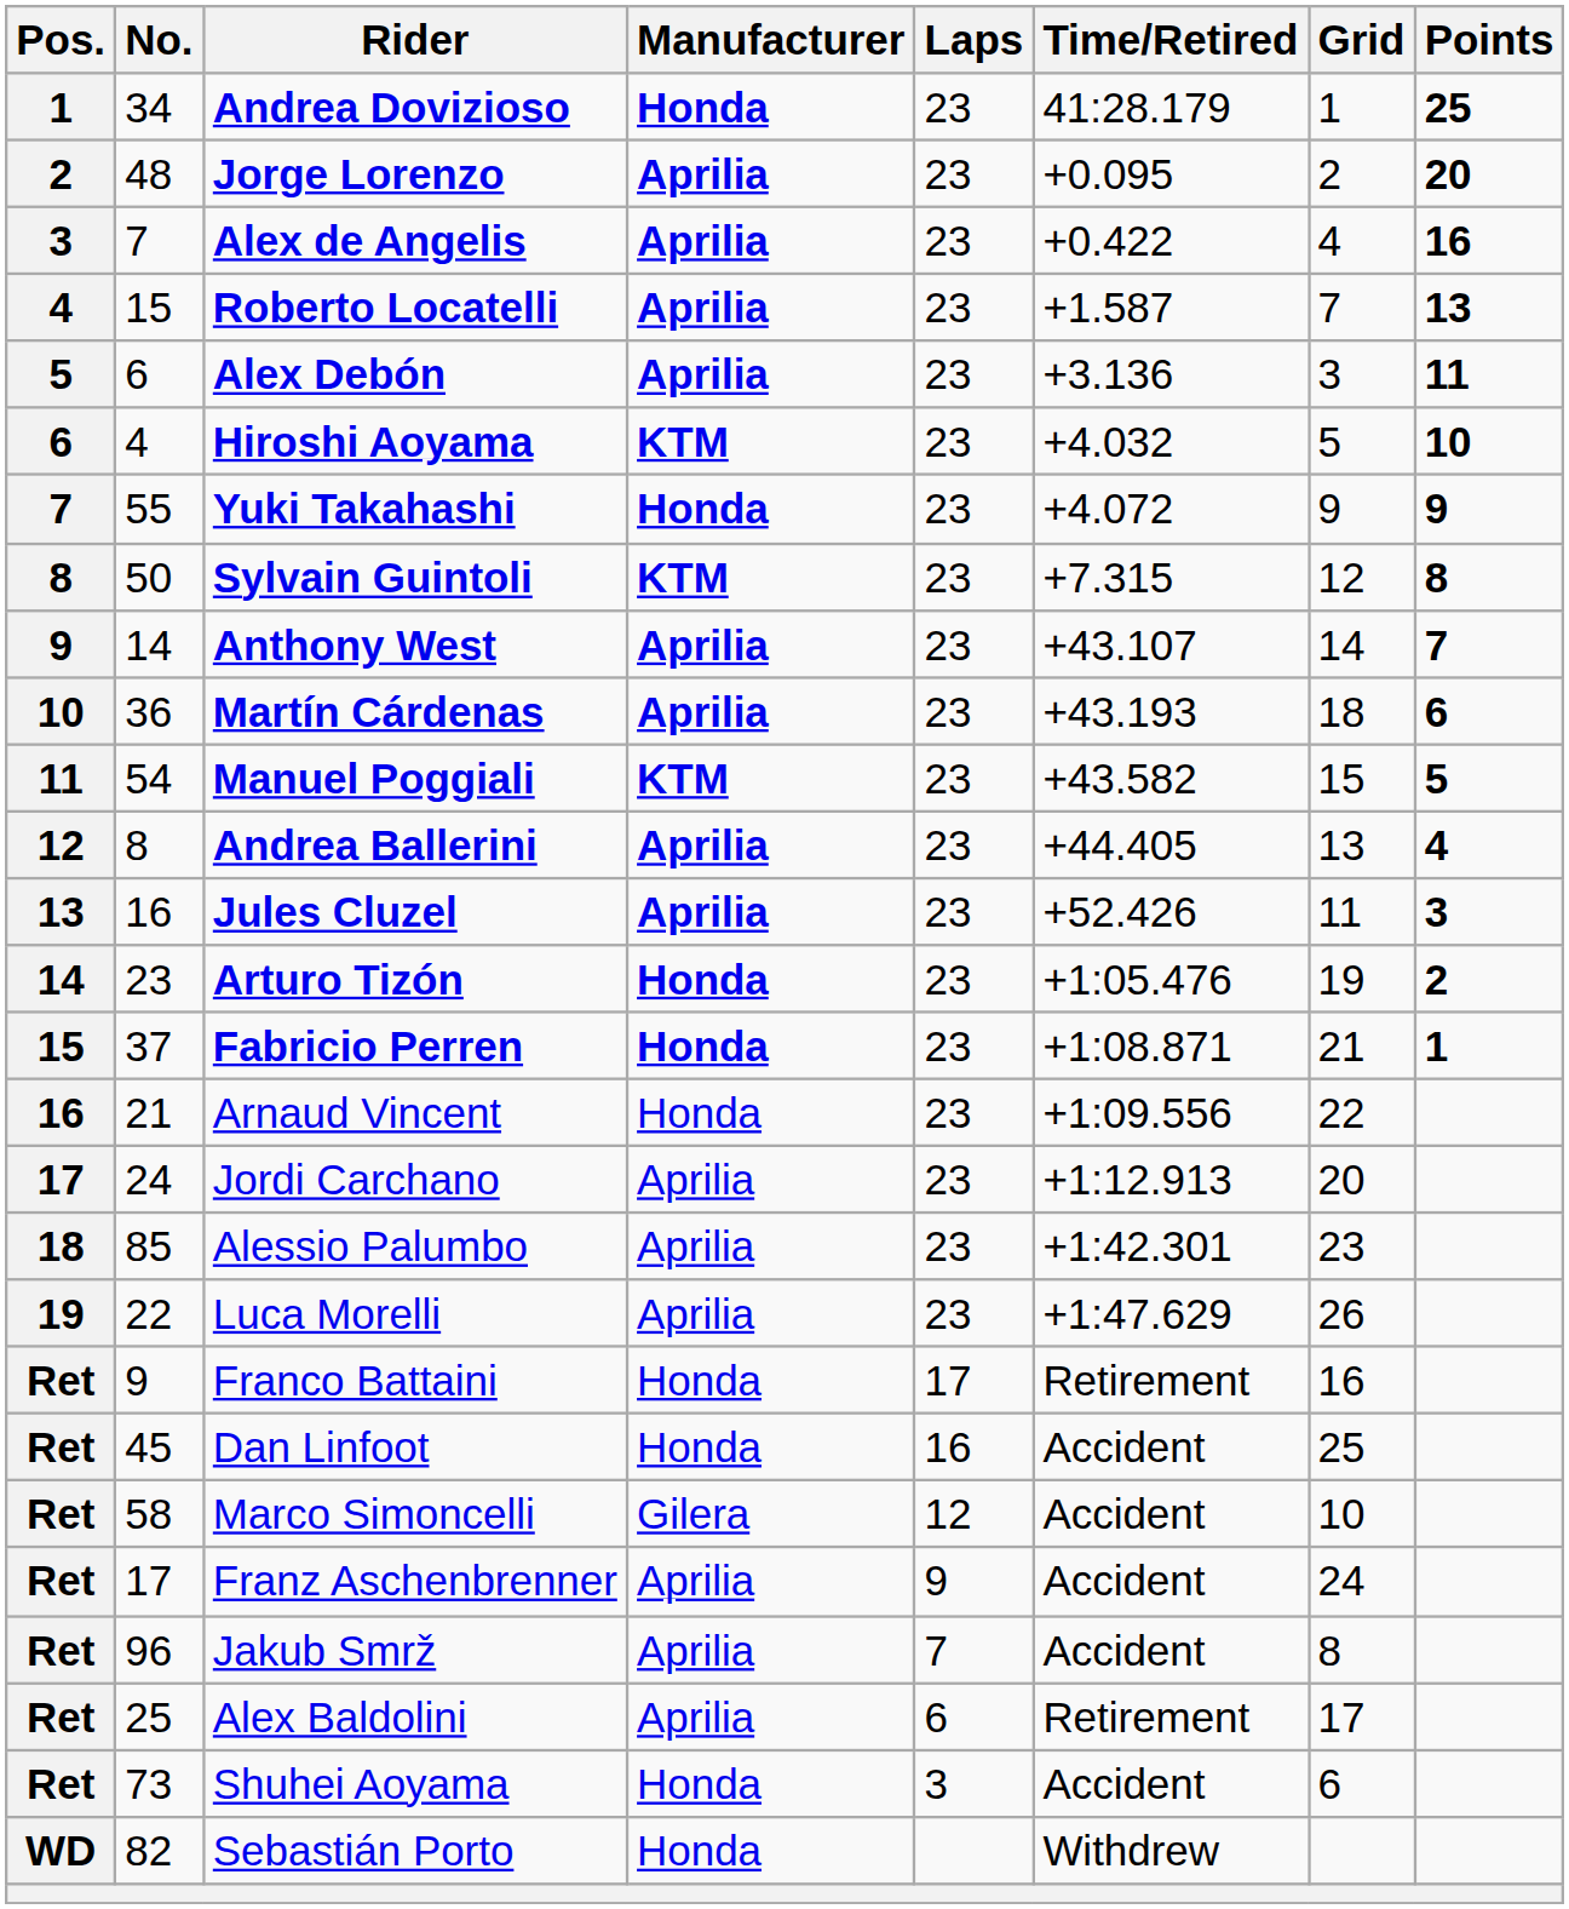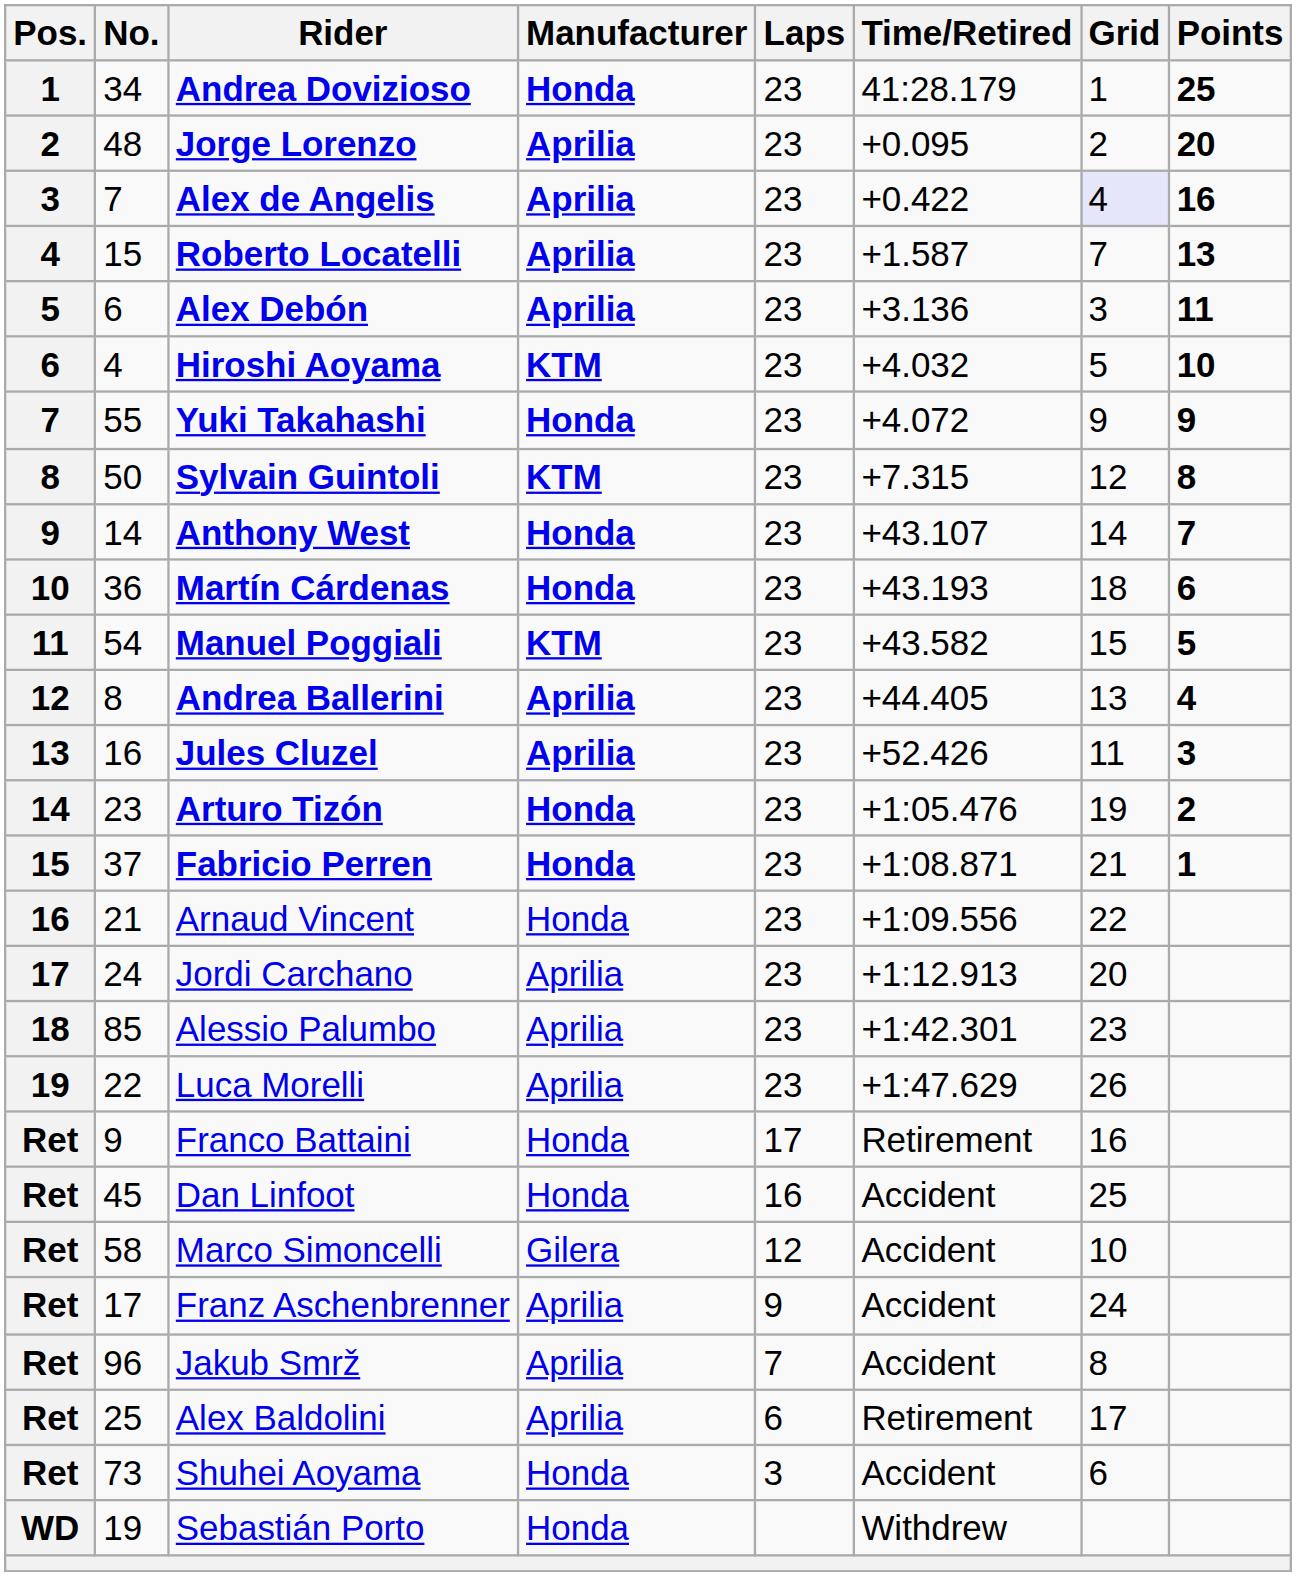 <table class="wikitable" style="font-size: 95%;">
 <tr>
 <th>Pos.</th>
 <th>No.</th>
 <th>Rider</th>
 <th>Manufacturer</th>
 <th>Laps</th>
 <th>Time/Retired</th>
 <th>Grid</th>
 <th>Points</th>
 </tr>
 <tr>
 <th>1</th>
 <td>34</td>
 <td> <strong><a href='#'>Andrea Dovizioso</a></strong></td>
 <td><strong><a href='#'>Honda</a></strong></td>
 <td>23</td>
 <td>41:28.179</td>
 <td>1</td>
 <td><strong>25</strong></td>
 </tr>
 <tr>
 <th>2</th>
 <td>48</td>
 <td> <strong><a href='#'>Jorge Lorenzo</a></strong></td>
 <td><strong><a href='#'>Aprilia</a></strong></td>
 <td>23</td>
 <td>+0.095</td>
 <td>2</td>
 <td><strong>20</strong></td>
 </tr>
 <tr>
 <th>3</th>
 <td>7</td>
 <td> <strong><a href='#'>Alex de Angelis</a></strong></td>
 <td><strong><a href='#'>Aprilia</a></strong></td>
 <td>23</td>
 <td>+0.422</td>
-<td>4</td>
+<td style="background: lavender;">4</td>
 <td><strong>16</strong></td>
 </tr>
 <tr>
 <th>4</th>
 <td>15</td>
 <td> <strong><a href='#'>Roberto Locatelli</a></strong></td>
 <td><strong><a href='#'>Aprilia</a></strong></td>
 <td>23</td>
 <td>+1.587</td>
 <td>7</td>
 <td><strong>13</strong></td>
 </tr>
 <tr>
 <th>5</th>
 <td>6</td>
 <td> <strong><a href='#'>Alex Debón</a></strong></td>
 <td><strong><a href='#'>Aprilia</a></strong></td>
 <td>23</td>
 <td>+3.136</td>
 <td>3</td>
 <td><strong>11</strong></td>
 </tr>
 <tr>
 <th>6</th>
 <td>4</td>
 <td> <strong><a href='#'>Hiroshi Aoyama</a></strong></td>
 <td><strong><a href='#'>KTM</a></strong></td>
 <td>23</td>
 <td>+4.032</td>
 <td>5</td>
 <td><strong>10</strong></td>
 </tr>
 <tr>
 <th>7</th>
 <td>55</td>
 <td> <strong><a href='#'>Yuki Takahashi</a></strong></td>
 <td><strong><a href='#'>Honda</a></strong></td>
 <td>23</td>
 <td>+4.072</td>
 <td>9</td>
 <td><strong>9</strong></td>
 </tr>
 <tr>
 <th>8</th>
 <td>50</td>
 <td> <strong><a href='#'>Sylvain Guintoli</a></strong></td>
 <td><strong><a href='#'>KTM</a></strong></td>
 <td>23</td>
 <td>+7.315</td>
 <td>12</td>
 <td><strong>8</strong></td>
 </tr>
 <tr>
 <th>9</th>
 <td>14</td>
 <td> <strong><a href='#'>Anthony West</a></strong></td>
-<td><strong><a href='#'>Aprilia</a></strong></td>
+<td><strong><a href='#'>Honda</a></strong></td>
 <td>23</td>
 <td>+43.107</td>
 <td>14</td>
 <td><strong>7</strong></td>
 </tr>
 <tr>
 <th>10</th>
 <td>36</td>
 <td> <strong><a href='#'>Martín Cárdenas</a></strong></td>
-<td><strong><a href='#'>Aprilia</a></strong></td>
+<td><strong><a href='#'>Honda</a></strong></td>
 <td>23</td>
 <td>+43.193</td>
 <td>18</td>
 <td><strong>6</strong></td>
 </tr>
 <tr>
 <th>11</th>
 <td>54</td>
 <td> <strong><a href='#'>Manuel Poggiali</a></strong></td>
 <td><strong><a href='#'>KTM</a></strong></td>
 <td>23</td>
 <td>+43.582</td>
 <td>15</td>
 <td><strong>5</strong></td>
 </tr>
 <tr>
 <th>12</th>
 <td>8</td>
 <td> <strong><a href='#'>Andrea Ballerini</a></strong></td>
 <td><strong><a href='#'>Aprilia</a></strong></td>
 <td>23</td>
 <td>+44.405</td>
 <td>13</td>
 <td><strong>4</strong></td>
 </tr>
 <tr>
 <th>13</th>
 <td>16</td>
 <td> <strong><a href='#'>Jules Cluzel</a></strong></td>
 <td><strong><a href='#'>Aprilia</a></strong></td>
 <td>23</td>
 <td>+52.426</td>
 <td>11</td>
 <td><strong>3</strong></td>
 </tr>
 <tr>
 <th>14</th>
 <td>23</td>
 <td> <strong><a href='#'>Arturo Tizón</a></strong></td>
 <td><strong><a href='#'>Honda</a></strong></td>
 <td>23</td>
 <td>+1:05.476</td>
 <td>19</td>
 <td><strong>2</strong></td>
 </tr>
 <tr>
 <th>15</th>
 <td>37</td>
 <td> <strong><a href='#'>Fabricio Perren</a></strong></td>
 <td><strong><a href='#'>Honda</a></strong></td>
 <td>23</td>
 <td>+1:08.871</td>
 <td>21</td>
 <td><strong>1</strong></td>
 </tr>
 <tr>
 <th>16</th>
 <td>21</td>
 <td> <a href='#'>Arnaud Vincent</a></td>
 <td><a href='#'>Honda</a></td>
 <td>23</td>
 <td>+1:09.556</td>
 <td>22</td>
 <td></td>
 </tr>
 <tr>
 <th>17</th>
 <td>24</td>
 <td> <a href='#'>Jordi Carchano</a></td>
 <td><a href='#'>Aprilia</a></td>
 <td>23</td>
 <td>+1:12.913</td>
 <td>20</td>
 <td></td>
 </tr>
 <tr>
 <th>18</th>
 <td>85</td>
 <td> <a href='#'>Alessio Palumbo</a></td>
 <td><a href='#'>Aprilia</a></td>
 <td>23</td>
 <td>+1:42.301</td>
 <td>23</td>
 <td></td>
 </tr>
 <tr>
 <th>19</th>
 <td>22</td>
 <td> <a href='#'>Luca Morelli</a></td>
 <td><a href='#'>Aprilia</a></td>
 <td>23</td>
 <td>+1:47.629</td>
 <td>26</td>
 <td></td>
 </tr>
 <tr>
 <th>Ret</th>
 <td>9</td>
 <td> <a href='#'>Franco Battaini</a></td>
 <td><a href='#'>Honda</a></td>
 <td>17</td>
 <td>Retirement</td>
 <td>16</td>
 <td></td>
 </tr>
 <tr>
 <th>Ret</th>
 <td>45</td>
 <td> <a href='#'>Dan Linfoot</a></td>
 <td><a href='#'>Honda</a></td>
 <td>16</td>
 <td>Accident</td>
 <td>25</td>
 <td></td>
 </tr>
 <tr>
 <th>Ret</th>
 <td>58</td>
 <td> <a href='#'>Marco Simoncelli</a></td>
 <td><a href='#'>Gilera</a></td>
 <td>12</td>
 <td>Accident</td>
 <td>10</td>
 <td></td>
 </tr>
 <tr>
 <th>Ret</th>
 <td>17</td>
 <td> <a href='#'>Franz Aschenbrenner</a></td>
 <td><a href='#'>Aprilia</a></td>
 <td>9</td>
 <td>Accident</td>
 <td>24</td>
 <td></td>
 </tr>
 <tr>
 <th>Ret</th>
 <td>96</td>
 <td> <a href='#'>Jakub Smrž</a></td>
 <td><a href='#'>Aprilia</a></td>
 <td>7</td>
 <td>Accident</td>
 <td>8</td>
 <td></td>
 </tr>
 <tr>
 <th>Ret</th>
 <td>25</td>
 <td> <a href='#'>Alex Baldolini</a></td>
 <td><a href='#'>Aprilia</a></td>
 <td>6</td>
 <td>Retirement</td>
 <td>17</td>
 <td></td>
 </tr>
 <tr>
 <th>Ret</th>
 <td>73</td>
 <td> <a href='#'>Shuhei Aoyama</a></td>
 <td><a href='#'>Honda</a></td>
 <td>3</td>
 <td>Accident</td>
 <td>6</td>
 <td></td>
 </tr>
 <tr>
 <th>WD</th>
-<td>82</td>
+<td>19</td>
 <td> <a href='#'>Sebastián Porto</a></td>
 <td><a href='#'>Honda</a></td>
 <td></td>
 <td>Withdrew</td>
 <td></td>
 <td></td>
 </tr>
 <tr>
 <th colspan=8></th>
 </tr>
 <tr>
 </tr>
 </table>
